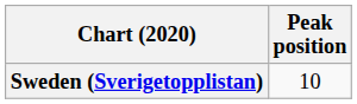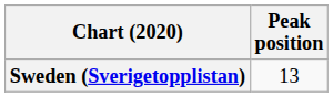 <table class="wikitable plainrowheaders" style="text-align:center">
 <tr>
 <th scope="col">Chart (2020)</th>
 <th scope="col">Peak<br>position</th>
 </tr>
 <tr>
 <th scope="row">Sweden (<a href='#'>Sverigetopplistan</a>)</th>
-<td>10</td>
+<td>13</td>
 </tr>
 </table>
